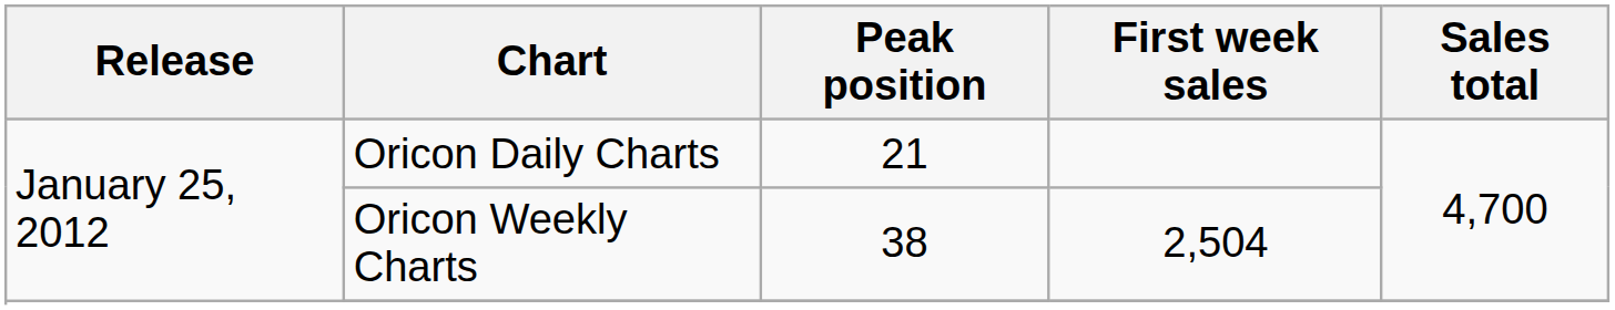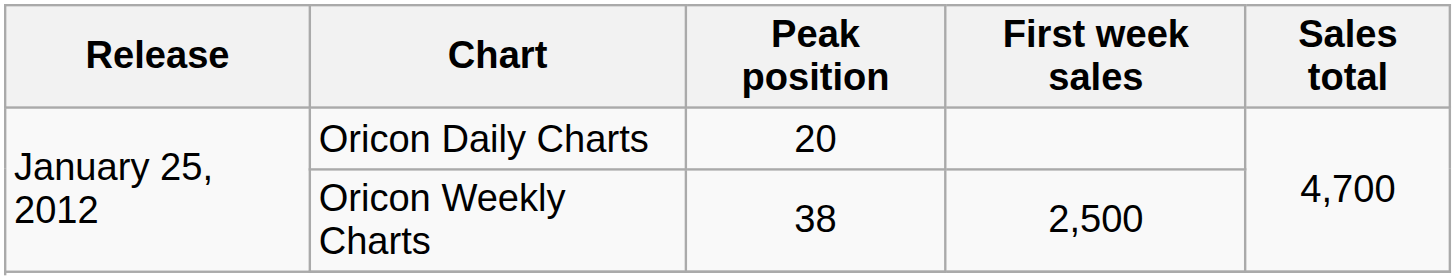 <table class="wikitable">
 <tr>
 <th align="left">Release</th>
 <th align="left">Chart</th>
 <th align="left">Peak position</th>
 <th align="left">First week sales</th>
 <th align="left">Sales total</th>
 </tr>
 <tr>
 <td rowspan="4" align="left">January 25, 2012</td>
 <td align="left">Oricon Daily Charts</td>
-<td align="center">21</td>
+<td align="center">20</td>
 <td align="center"></td>
 <td rowspan="2" align="center">4,700</td>
 </tr>
 <tr>
 <td align="left">Oricon Weekly Charts</td>
 <td align="center">38</td>
-<td align="center">2,504</td>
+<td align="center">2,500</td>
 </tr>
 <tr>
 </tr>
 </table>
